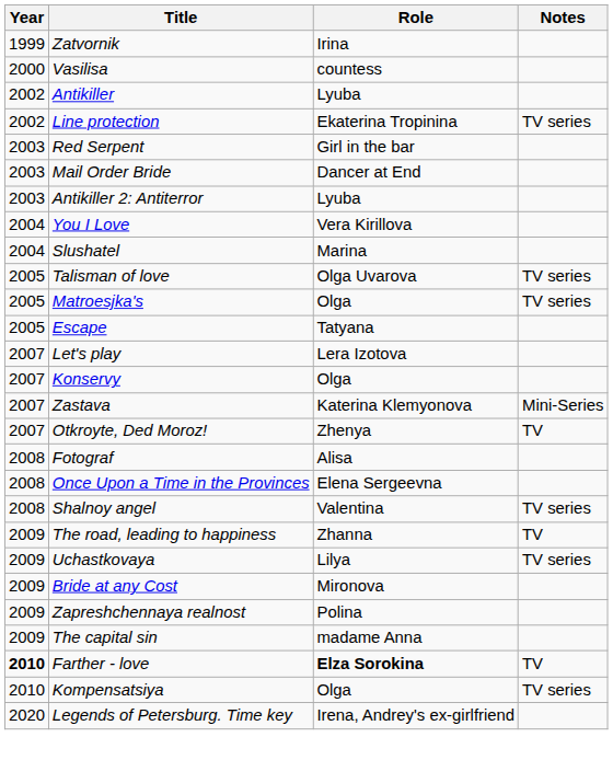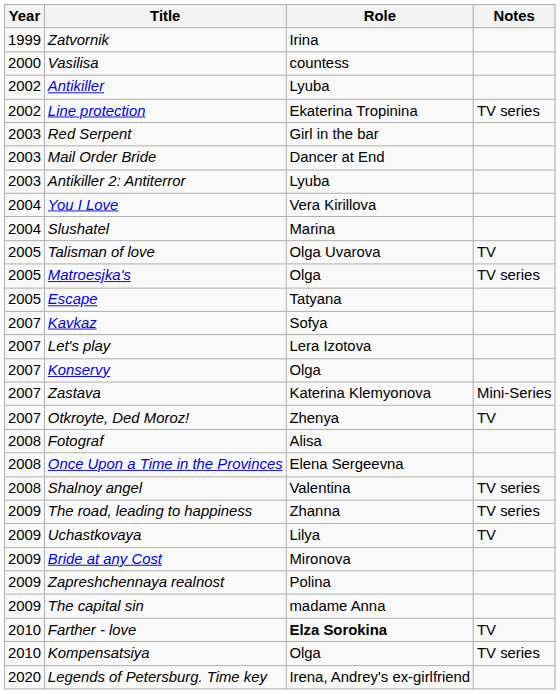 <table class="wikitable sortable">
 <tr>
 <th>Year</th>
 <th>Title</th>
 <th>Role</th>
 <th>Notes</th>
 </tr>
 <tr>
 <td>1999</td>
 <td><em>Zatvornik</em></td>
 <td>Irina</td>
 <td></td>
 </tr>
 <tr>
 <td>2000</td>
 <td><em>Vasilisa</em></td>
 <td>countess</td>
 <td></td>
 </tr>
 <tr>
 <td>2002</td>
 <td><em><a href='#'>Antikiller</a></em></td>
 <td>Lyuba</td>
 <td></td>
 </tr>
 <tr>
 <td>2002</td>
 <td><em><a href='#'>Line protection</a></em></td>
 <td>Ekaterina Tropinina</td>
 <td>TV series</td>
 </tr>
 <tr>
 <td>2003</td>
 <td><em>Red Serpent</em></td>
 <td>Girl in the bar</td>
 <td></td>
 </tr>
 <tr>
 <td>2003</td>
 <td><em>Mail Order Bride</em></td>
 <td>Dancer at End</td>
 <td></td>
 </tr>
 <tr>
 <td>2003</td>
 <td><em>Antikiller 2: Antiterror</em></td>
 <td>Lyuba</td>
 <td></td>
 </tr>
 <tr>
 <td>2004</td>
 <td><em><a href='#'>You I Love</a></em></td>
 <td>Vera Kirillova</td>
 <td></td>
 </tr>
 <tr>
 <td>2004</td>
 <td><em>Slushatel</em></td>
 <td>Marina</td>
 <td></td>
 </tr>
 <tr>
 <td>2005</td>
 <td><em>Talisman of love</em></td>
 <td>Olga Uvarova</td>
-<td>TV series</td>
+<td>TV</td>
 </tr>
 <tr>
 <td>2005</td>
 <td><em><a href='#'>Matroesjka's</a></em></td>
 <td>Olga</td>
 <td>TV series</td>
 </tr>
 <tr>
 <td>2005</td>
 <td><em><a href='#'>Escape</a></em></td>
 <td>Tatyana</td>
+<td></td>
+</tr>
+<tr>
+<td>2007</td>
+<td><em><a href='#'>Kavkaz</a></em></td>
+<td>Sofya</td>
 <td></td>
 </tr>
 <tr>
 <td>2007</td>
 <td><em>Let's play</em></td>
 <td>Lera Izotova</td>
 <td></td>
 </tr>
 <tr>
 <td>2007</td>
 <td><em><a href='#'>Konservy</a></em></td>
 <td>Olga</td>
 <td></td>
 </tr>
 <tr>
 <td>2007</td>
 <td><em>Zastava </em></td>
 <td>Katerina Klemyonova</td>
 <td>Mini-Series</td>
 </tr>
 <tr>
 <td>2007</td>
 <td><em>Otkroyte, Ded Moroz!</em></td>
 <td>Zhenya</td>
 <td>TV</td>
 </tr>
 <tr>
 <td>2008</td>
 <td><em>Fotograf </em></td>
 <td>Alisa</td>
 <td></td>
 </tr>
 <tr>
 <td>2008</td>
 <td><em><a href='#'>Once Upon a Time in the Provinces</a></em></td>
 <td>Elena Sergeevna</td>
 <td></td>
 </tr>
 <tr>
 <td>2008</td>
 <td><em>Shalnoy angel</em></td>
 <td>Valentina</td>
 <td>TV series</td>
 </tr>
 <tr>
 <td>2009</td>
 <td><em>The road, leading to happiness </em></td>
 <td>Zhanna</td>
-<td>TV</td>
+<td>TV series</td>
 </tr>
 <tr>
 <td>2009</td>
 <td><em>Uchastkovaya</em></td>
 <td>Lilya</td>
-<td>TV series</td>
+<td>TV</td>
 </tr>
 <tr>
 <td>2009</td>
 <td><em><a href='#'>Bride at any Cost</a></em></td>
 <td>Mironova</td>
 <td></td>
 </tr>
 <tr>
 <td>2009</td>
 <td><em>Zapreshchennaya realnost </em></td>
 <td>Polina</td>
 <td></td>
 </tr>
 <tr>
 <td>2009</td>
 <td><em>The capital sin </em></td>
 <td>madame Anna</td>
 <td></td>
 </tr>
 <tr>
-<td><strong>2010</strong></td>
+<td>2010</td>
 <td><em>Farther - love</em></td>
 <td><strong>Elza Sorokina</strong></td>
 <td>TV</td>
 </tr>
 <tr>
 <td>2010</td>
 <td><em>Kompensatsiya</em></td>
 <td>Olga</td>
 <td>TV series</td>
 </tr>
 <tr>
 <td>2020</td>
 <td><em>Legends of Petersburg. Time key</em></td>
 <td>Irena, Andrey's ex-girlfriend</td>
 <td></td>
 </tr>
 </table>
